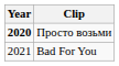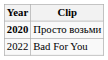 <table class="wikitable">
 <tr>
 <th>Year</th>
 <th>Clip</th>
 </tr>
 <tr>
 <td><strong>2020</strong></td>
 <td>Просто возьми</td>
 </tr>
 <tr>
-<td>2021</td>
+<td>2022</td>
 <td>Bad For You</td>
 </tr>
 </table>
